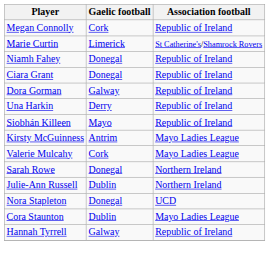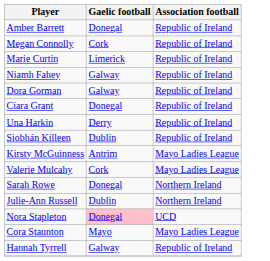 <table class="wikitable collapsible">
 <tr>
 <th>Player</th>
 <th>Gaelic football</th>
 <th>Association football</th>
+</tr>
+<tr>
+<td><a href='#'>Amber Barrett</a></td>
+<td><a href='#'>Donegal</a></td>
+<td><a href='#'>Republic of Ireland</a></td>
 </tr>
 <tr>
 <td><a href='#'>Megan Connolly</a></td>
 <td><a href='#'>Cork</a> <em></em></td>
 <td><a href='#'>Republic of Ireland</a></td>
 </tr>
 <tr>
 <td><a href='#'>Marie Curtin</a></td>
 <td><a href='#'>Limerick</a></td>
-<td><small><a href='#'>St Catherine's</a>/<a href='#'>Shamrock Rovers</a></small></td>
+<td><a href='#'>Republic of Ireland</a></td>
 </tr>
 <tr>
 <td><a href='#'>Niamh Fahey</a></td>
-<td><a href='#'>Donegal</a></td>
+<td><a href='#'>Galway</a></td>
+<td><a href='#'>Republic of Ireland</a></td>
+</tr>
+<tr>
+<td><a href='#'>Dora Gorman</a></td>
+<td><a href='#'>Galway</a></td>
 <td><a href='#'>Republic of Ireland</a></td>
 </tr>
 <tr>
 <td><a href='#'>Ciara Grant</a></td>
 <td><a href='#'>Donegal</a></td>
-<td><a href='#'>Republic of Ireland</a></td>
-</tr>
-<tr>
-<td><a href='#'>Dora Gorman</a></td>
-<td><a href='#'>Galway</a></td>
 <td><a href='#'>Republic of Ireland</a></td>
 </tr>
 <tr>
 <td><a href='#'>Una Harkin</a></td>
 <td><a href='#'>Derry</a></td>
 <td><a href='#'>Republic of Ireland</a></td>
 </tr>
 <tr>
 <td><a href='#'>Siobhán Killeen</a></td>
-<td><a href='#'>Mayo</a></td>
+<td><a href='#'>Dublin</a></td>
 <td><a href='#'>Republic of Ireland</a></td>
 </tr>
 <tr>
 <td><a href='#'>Kirsty McGuinness</a></td>
 <td><a href='#'>Antrim</a></td>
 <td><a href='#'>Mayo Ladies League</a></td>
 </tr>
 <tr>
 <td><a href='#'>Valerie Mulcahy</a></td>
 <td><a href='#'>Cork</a></td>
 <td><a href='#'>Mayo Ladies League</a></td>
 </tr>
 <tr>
 <td><a href='#'>Sarah Rowe</a></td>
 <td><a href='#'>Donegal</a></td>
 <td><a href='#'>Northern Ireland</a></td>
 </tr>
 <tr>
 <td><a href='#'>Julie-Ann Russell</a></td>
 <td><a href='#'>Dublin</a></td>
 <td><a href='#'>Northern Ireland</a></td>
 </tr>
 <tr>
 <td><a href='#'>Nora Stapleton</a></td>
-<td><a href='#'>Donegal</a></td>
+<td style="background: pink;"><a href='#'>Donegal</a></td>
 <td><a href='#'>UCD</a></td>
 </tr>
 <tr>
 <td><a href='#'>Cora Staunton</a></td>
-<td><a href='#'>Dublin</a></td>
+<td><a href='#'>Mayo</a></td>
 <td><a href='#'>Mayo Ladies League</a></td>
 </tr>
 <tr>
 <td><a href='#'>Hannah Tyrrell</a></td>
 <td><a href='#'>Galway</a></td>
 <td><a href='#'>Republic of Ireland</a></td>
 </tr>
 <tr>
 </tr>
 </table>
